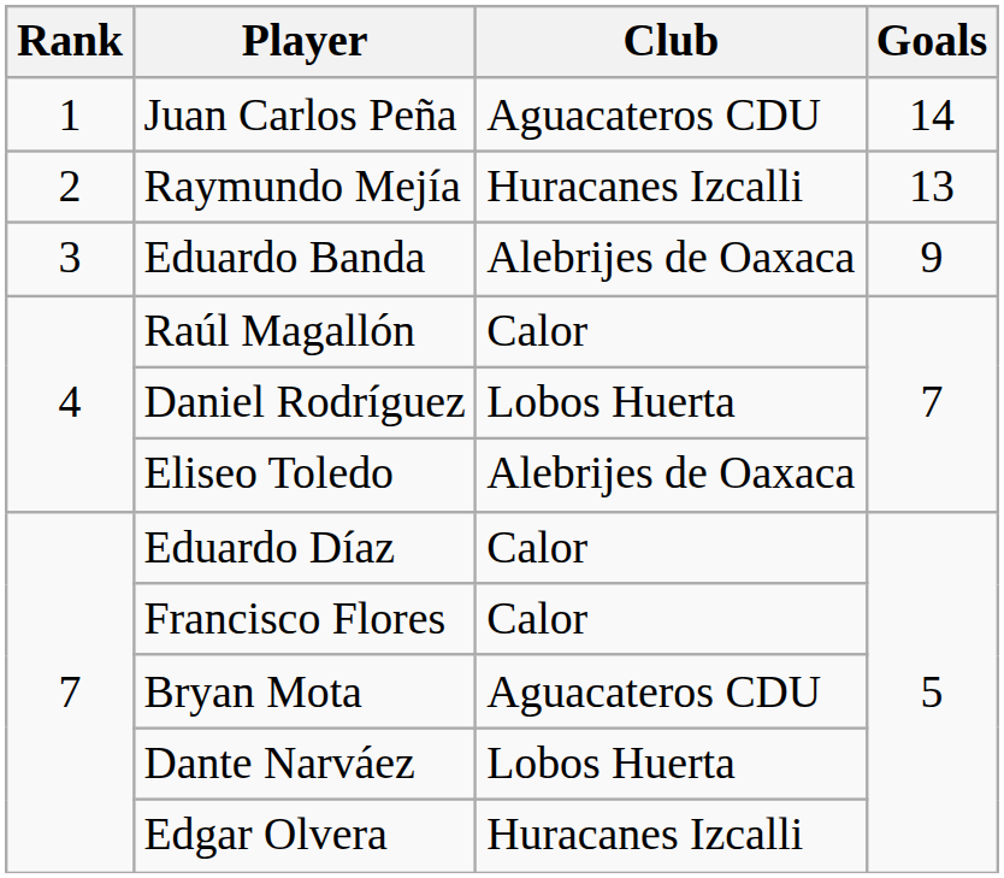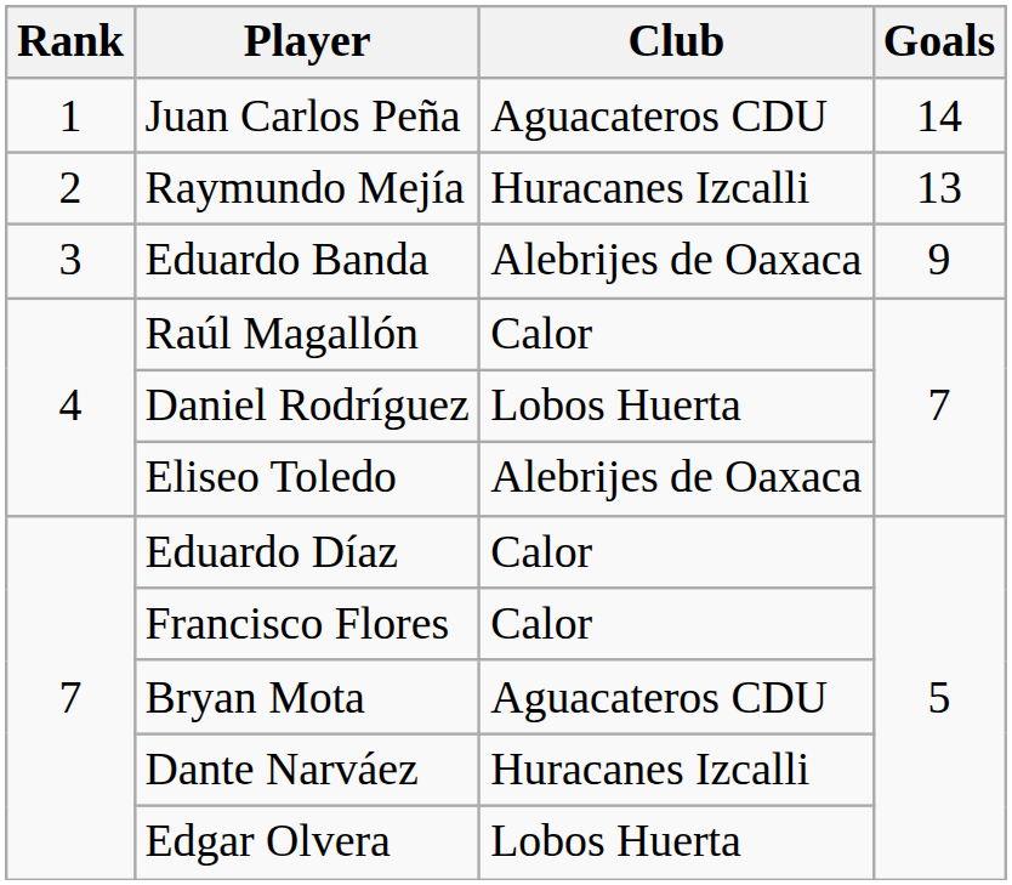 <table class="wikitable">
 <tr>
 <th>Rank</th>
 <th>Player</th>
 <th>Club</th>
 <th>Goals</th>
 </tr>
 <tr>
 <td align=center rowspan=1>1</td>
 <td> Juan Carlos Peña</td>
 <td>Aguacateros CDU</td>
 <td align=center rowspan=1>14</td>
 </tr>
 <tr>
 <td align=center rowspan=1>2</td>
 <td> Raymundo Mejía</td>
 <td>Huracanes Izcalli</td>
 <td align=center rowspan=1>13</td>
 </tr>
 <tr>
 <td align=center rowspan=1>3</td>
 <td> Eduardo Banda</td>
 <td>Alebrijes de Oaxaca</td>
 <td align=center rowspan=1>9</td>
 </tr>
 <tr>
 <td align=center rowspan=3>4</td>
 <td> Raúl Magallón</td>
 <td>Calor</td>
 <td align=center rowspan=3>7</td>
 </tr>
 <tr>
 <td> Daniel Rodríguez</td>
 <td>Lobos Huerta</td>
 </tr>
 <tr>
 <td> Eliseo Toledo</td>
 <td>Alebrijes de Oaxaca</td>
 </tr>
 <tr>
 <td align=center rowspan=5>7</td>
 <td> Eduardo Díaz</td>
 <td>Calor</td>
 <td align=center rowspan=5>5</td>
 </tr>
 <tr>
 <td> Francisco Flores</td>
 <td>Calor</td>
 </tr>
 <tr>
 <td> Bryan Mota</td>
 <td>Aguacateros CDU</td>
 </tr>
 <tr>
 <td> Dante Narváez</td>
-<td>Lobos Huerta</td>
+<td>Huracanes Izcalli</td>
 </tr>
 <tr>
 <td> Edgar Olvera</td>
-<td>Huracanes Izcalli</td>
+<td>Lobos Huerta</td>
 </tr>
 <tr>
 </tr>
 </table>
